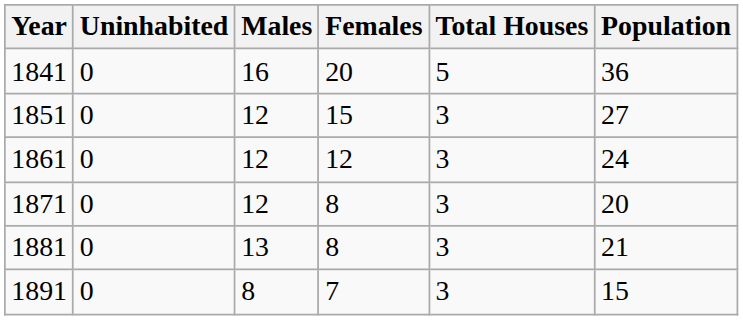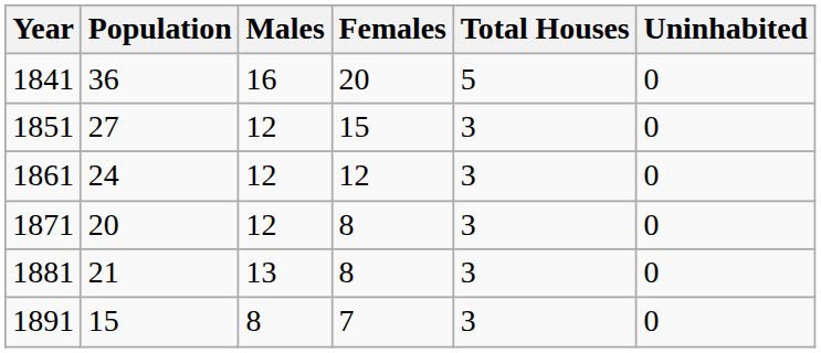 <table class="wikitable">
 <tr>
 <th>Year</th>
-<th>Uninhabited</th>
+<th>Population</th>
 <th>Males</th>
 <th>Females</th>
 <th>Total Houses</th>
-<th>Population</th>
+<th>Uninhabited</th>
 </tr>
 <tr>
 <td>1841</td>
-<td>0</td>
+<td>36</td>
 <td>16</td>
 <td>20</td>
 <td>5</td>
-<td>36</td>
+<td>0</td>
 </tr>
 <tr>
 <td>1851</td>
-<td>0</td>
+<td>27</td>
 <td>12</td>
 <td>15</td>
 <td>3</td>
-<td>27</td>
+<td>0</td>
 </tr>
 <tr>
 <td>1861</td>
-<td>0</td>
+<td>24</td>
 <td>12</td>
 <td>12</td>
 <td>3</td>
-<td>24</td>
+<td>0</td>
 </tr>
 <tr>
 <td>1871</td>
-<td>0</td>
+<td>20</td>
 <td>12</td>
 <td>8</td>
 <td>3</td>
-<td>20</td>
+<td>0</td>
 </tr>
 <tr>
 <td>1881</td>
-<td>0</td>
+<td>21</td>
 <td>13</td>
 <td>8</td>
 <td>3</td>
-<td>21</td>
+<td>0</td>
 </tr>
 <tr>
 <td>1891</td>
-<td>0</td>
+<td>15</td>
 <td>8</td>
 <td>7</td>
 <td>3</td>
-<td>15</td>
+<td>0</td>
 </tr>
 </table>
